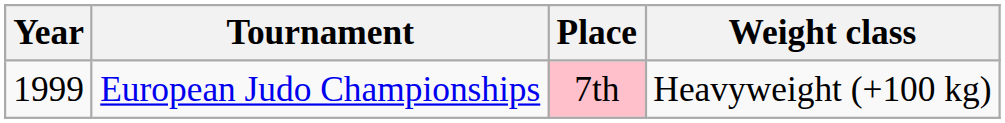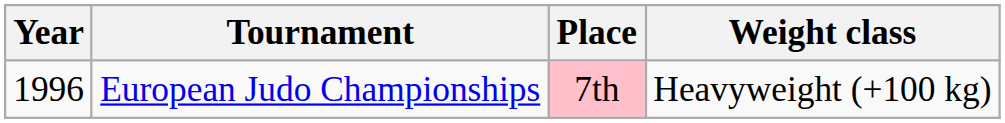 <table class=wikitable>
 <tr>
 <th>Year</th>
 <th>Tournament</th>
 <th>Place</th>
 <th>Weight class</th>
 </tr>
 <tr>
-<td>1999</td>
+<td>1996</td>
 <td><a href='#'>European Judo Championships</a></td>
 <td align="center" style="background: pink;">7th</td>
 <td>Heavyweight (+100 kg)</td>
 </tr>
 </table>
